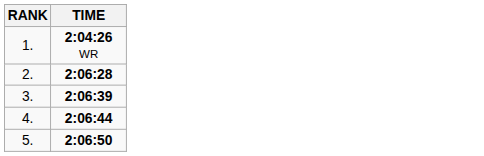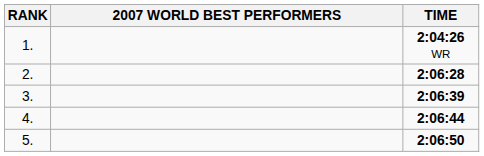 <table class="wikitable" style="border-collapse: collapse; font-size: 90%;">
 <tr>
 <th>RANK</th>
+<th align="center" style="width: 25em">2007 WORLD BEST PERFORMERS</th>
 <th align="center" style="width: 5em">TIME</th>
 </tr>
 <tr>
 <td align="center">1.</td>
+<td></td>
 <td align="center"><strong>2:04:26</strong> <small>WR</small></td>
 </tr>
 <tr>
 <td align="center">2.</td>
+<td></td>
 <td align="center"><strong>2:06:28</strong></td>
 </tr>
 <tr>
 <td align="center">3.</td>
+<td></td>
 <td align="center"><strong>2:06:39</strong></td>
 </tr>
 <tr>
 <td align="center">4.</td>
+<td></td>
 <td align="center"><strong>2:06:44</strong></td>
 </tr>
 <tr>
 <td align="center">5.</td>
+<td></td>
 <td align="center"><strong>2:06:50</strong></td>
 </tr>
 </table>
